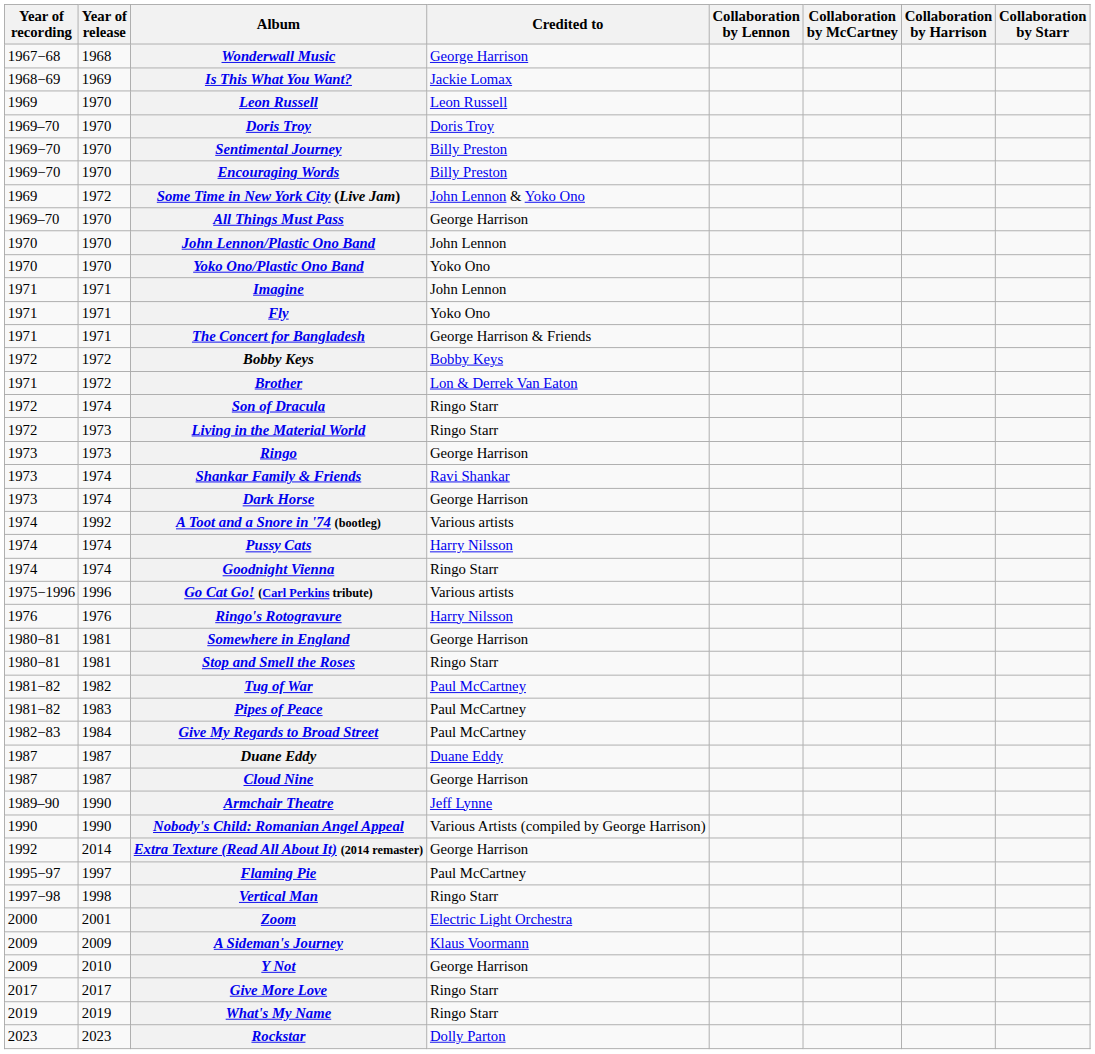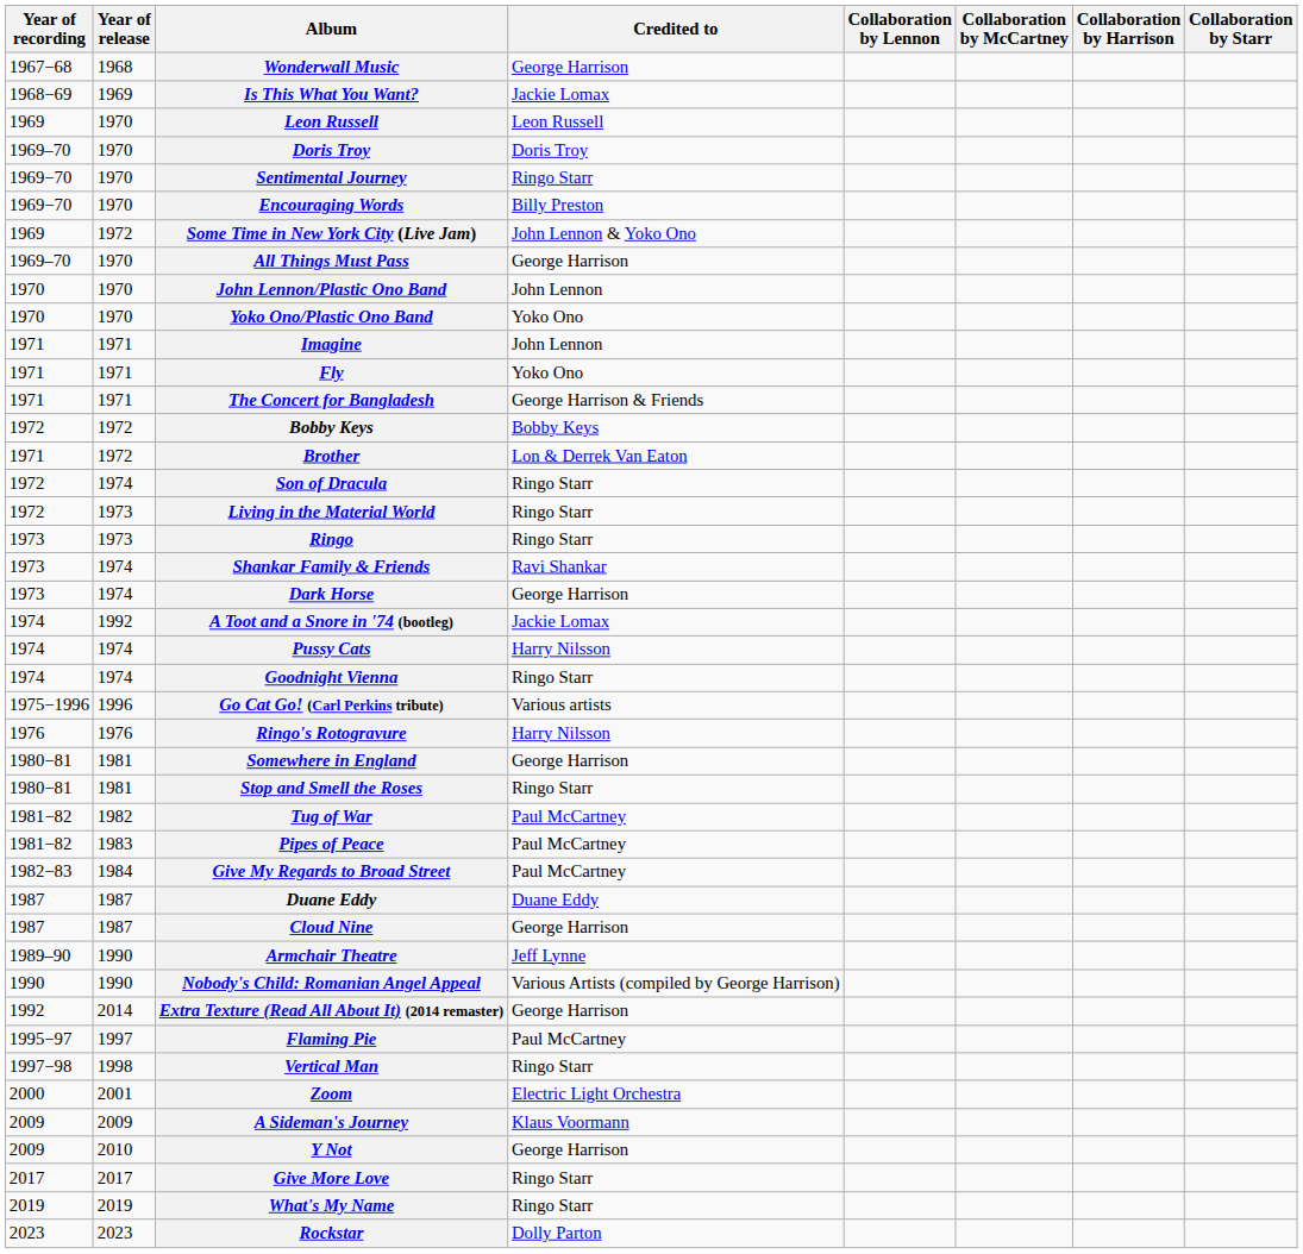 <table class="wikitable sortable plainrowheaders sticky-header sort-under" border="1">
 <tr>
 <th scope="col">Year of<br>recording</th>
 <th scope="col">Year of<br>release</th>
 <th scope="col">Album</th>
 <th scope="col">Credited to</th>
 <th scope="col">Collaboration<br>by Lennon</th>
 <th scope="col">Collaboration<br>by McCartney</th>
 <th scope="col">Collaboration<br>by Harrison</th>
 <th scope="col">Collaboration<br>by Starr</th>
 </tr>
 <tr>
 <td>1967−68</td>
 <td>1968</td>
 <th scope="row"><em><a href='#'>Wonderwall Music</a></em></th>
 <td><a href='#'>George Harrison</a></td>
 <td></td>
 <td></td>
 <td> </td>
 <td> </td>
 </tr>
 <tr>
 <td>1968−69</td>
 <td>1969</td>
 <th scope="row"><em><a href='#'>Is This What You Want?</a></em></th>
 <td><a href='#'>Jackie Lomax</a></td>
 <td></td>
 <td> </td>
 <td> </td>
 <td> </td>
 </tr>
 <tr>
 <td>1969</td>
 <td>1970</td>
 <th scope="row"><em><a href='#'>Leon Russell</a></em></th>
 <td><a href='#'>Leon Russell</a></td>
 <td></td>
 <td></td>
 <td> </td>
 <td> </td>
 </tr>
 <tr>
 <td>1969–70</td>
 <td>1970</td>
 <th scope="row"><em><a href='#'>Doris Troy</a></em></th>
 <td><a href='#'>Doris Troy</a></td>
 <td></td>
 <td></td>
 <td> </td>
 <td> </td>
 </tr>
 <tr>
 <td>1969−70</td>
 <td>1970</td>
 <th scope="row"><em><a href='#'>Sentimental Journey</a></em></th>
-<td><a href='#'>Billy Preston</a></td>
+<td><a href='#'>Ringo Starr</a></td>
 <td></td>
 <td> </td>
 <td></td>
 <td> </td>
 </tr>
 <tr>
 <td>1969−70</td>
 <td>1970</td>
 <th scope="row"><em><a href='#'>Encouraging Words</a></em></th>
 <td><a href='#'>Billy Preston</a></td>
 <td></td>
 <td></td>
 <td> </td>
 <td> </td>
 </tr>
 <tr>
 <td>1969</td>
 <td>1972</td>
 <th scope="row"><em><a href='#'>Some Time in New York City</a></em> (<em>Live Jam</em>)</th>
 <td><a href='#'>John Lennon</a> & <a href='#'>Yoko Ono</a></td>
 <td> </td>
 <td></td>
 <td> </td>
 <td></td>
 </tr>
 <tr>
 <td>1969–70</td>
 <td>1970</td>
 <th scope="row"><em><a href='#'>All Things Must Pass</a></em></th>
 <td>George Harrison</td>
 <td></td>
 <td></td>
 <td> </td>
 <td> </td>
 </tr>
 <tr>
 <td>1970</td>
 <td>1970</td>
 <th scope="row"><em><a href='#'>John Lennon/Plastic Ono Band</a></em></th>
 <td>John Lennon</td>
 <td> </td>
 <td></td>
 <td></td>
 <td> </td>
 </tr>
 <tr>
 <td>1970</td>
 <td>1970</td>
 <th scope="row"><em><a href='#'>Yoko Ono/Plastic Ono Band</a></em></th>
 <td>Yoko Ono</td>
 <td> </td>
 <td></td>
 <td> </td>
 <td> </td>
 </tr>
 <tr>
 <td>1971</td>
 <td>1971</td>
 <th scope="row"><em><a href='#'>Imagine</a></em></th>
 <td>John Lennon</td>
 <td> </td>
 <td></td>
 <td> </td>
 <td></td>
 </tr>
 <tr>
 <td>1971</td>
 <td>1971</td>
 <th scope="row"><em><a href='#'>Fly</a></em></th>
 <td>Yoko Ono</td>
 <td> </td>
 <td></td>
 <td></td>
 <td> </td>
 </tr>
 <tr>
 <td>1971</td>
 <td>1971</td>
 <th scope="row"><em><a href='#'>The Concert for Bangladesh</a></em></th>
 <td>George Harrison & Friends</td>
 <td></td>
 <td></td>
 <td> </td>
 <td> </td>
 </tr>
 <tr>
 <td>1972</td>
 <td>1972</td>
 <th scope="row"><em>Bobby Keys</em></th>
 <td><a href='#'>Bobby Keys</a></td>
 <td></td>
 <td></td>
 <td> </td>
 <td> </td>
 </tr>
 <tr>
 <td>1971</td>
 <td>1972</td>
 <th scope="row"><em><a href='#'>Brother</a></em></th>
 <td><a href='#'>Lon & Derrek Van Eaton</a></td>
 <td></td>
 <td></td>
 <td> </td>
 <td> </td>
 </tr>
 <tr>
 <td>1972</td>
 <td>1974</td>
 <th scope="row"><em><a href='#'>Son of Dracula</a></em></th>
 <td>Ringo Starr</td>
 <td></td>
 <td></td>
 <td> </td>
 <td> </td>
 </tr>
 <tr>
 <td>1972</td>
 <td>1973</td>
 <th scope="row"><em><a href='#'>Living in the Material World</a></em></th>
 <td>Ringo Starr</td>
 <td></td>
 <td></td>
 <td> </td>
 <td> </td>
 </tr>
 <tr>
 <td>1973</td>
 <td>1973</td>
 <th scope="row"><em><a href='#'>Ringo</a></em></th>
-<td>George Harrison</td>
+<td>Ringo Starr</td>
 <td> </td>
 <td> </td>
 <td> </td>
 <td> </td>
 </tr>
 <tr>
 <td>1973</td>
 <td>1974</td>
 <th scope="row"><em><a href='#'>Shankar Family & Friends</a></em></th>
 <td><a href='#'>Ravi Shankar</a></td>
 <td></td>
 <td></td>
 <td> </td>
 <td> </td>
 </tr>
 <tr>
 <td>1973</td>
 <td>1974</td>
 <th scope="row"><em><a href='#'>Dark Horse</a></em></th>
 <td>George Harrison</td>
 <td></td>
 <td></td>
 <td> </td>
 <td> </td>
 </tr>
 <tr>
 <td>1974</td>
 <td>1992</td>
 <th scope="row"><em><a href='#'>A Toot and a Snore in '74</a></em> <small>(bootleg)</small></th>
-<td>Various artists</td>
+<td><a href='#'>Jackie Lomax</a></td>
 <td> </td>
 <td> </td>
 <td></td>
 <td></td>
 </tr>
 <tr>
 <td>1974</td>
 <td>1974</td>
 <th scope="row"><em><a href='#'>Pussy Cats</a></em></th>
 <td><a href='#'>Harry Nilsson</a></td>
 <td> </td>
 <td></td>
 <td></td>
 <td> </td>
 </tr>
 <tr>
 <td>1974</td>
 <td>1974</td>
 <th scope="row"><em><a href='#'>Goodnight Vienna</a></em></th>
 <td>Ringo Starr</td>
 <td> </td>
 <td></td>
 <td></td>
 <td> </td>
 </tr>
 <tr>
 <td>1975−1996</td>
 <td>1996</td>
 <th scope="row"><em><a href='#'>Go Cat Go!</a></em> <small>(<a href='#'>Carl Perkins</a> tribute)</small></th>
 <td>Various artists</td>
 <td> </td>
 <td> </td>
 <td> </td>
 <td> </td>
 </tr>
 <tr>
 <td>1976</td>
 <td>1976</td>
 <th scope="row"><em><a href='#'>Ringo's Rotogravure</a></em></th>
 <td><a href='#'>Harry Nilsson</a></td>
 <td> </td>
 <td> </td>
 <td> </td>
 <td> </td>
 </tr>
 <tr>
 <td>1980−81</td>
 <td>1981</td>
 <th scope="row"><em><a href='#'>Somewhere in England</a></em></th>
 <td>George Harrison</td>
 <td></td>
 <td> </td>
 <td> </td>
 <td> </td>
 </tr>
 <tr>
 <td>1980−81</td>
 <td>1981</td>
 <th scope="row"><em><a href='#'>Stop and Smell the Roses</a></em></th>
 <td>Ringo Starr</td>
 <td></td>
 <td> </td>
 <td> </td>
 <td> </td>
 </tr>
 <tr>
 <td>1981−82</td>
 <td>1982</td>
 <th scope="row"><em><a href='#'>Tug of War</a></em></th>
 <td><a href='#'>Paul McCartney</a></td>
 <td></td>
 <td> </td>
 <td></td>
 <td> </td>
 </tr>
 <tr>
 <td>1981−82</td>
 <td>1983</td>
 <th scope="row"><em><a href='#'>Pipes of Peace</a></em></th>
 <td>Paul McCartney</td>
 <td></td>
 <td> </td>
 <td></td>
 <td> </td>
 </tr>
 <tr>
 <td>1982−83</td>
 <td>1984</td>
 <th scope="row"><em><a href='#'>Give My Regards to Broad Street</a></em></th>
 <td>Paul McCartney</td>
 <td></td>
 <td> </td>
 <td></td>
 <td> </td>
 </tr>
 <tr>
 <td>1987</td>
 <td>1987</td>
 <th scope="row"><em>Duane Eddy</em></th>
 <td><a href='#'>Duane Eddy</a></td>
 <td></td>
 <td> </td>
 <td> </td>
 <td></td>
 </tr>
 <tr>
 <td>1987</td>
 <td>1987</td>
 <th scope="row"><em><a href='#'>Cloud Nine</a></em></th>
 <td>George Harrison</td>
 <td></td>
 <td></td>
 <td> </td>
 <td> </td>
 </tr>
 <tr>
 <td>1989–90</td>
 <td>1990</td>
 <th scope="row"><em><a href='#'>Armchair Theatre</a></em></th>
 <td><a href='#'>Jeff Lynne</a></td>
 <td></td>
 <td></td>
 <td> </td>
 <td> </td>
 </tr>
 <tr>
 <td>1990</td>
 <td>1990</td>
 <th scope="row"><em><a href='#'>Nobody's Child: Romanian Angel Appeal</a></em></th>
 <td>Various Artists (compiled by George Harrison)</td>
 <td></td>
 <td></td>
 <td> </td>
 <td> </td>
 </tr>
 <tr>
 <td>1992</td>
 <td>2014</td>
 <th scope="row"><em><a href='#'>Extra Texture (Read All About It)</a></em> <small>(2014 remaster)</small></th>
 <td>George Harrison</td>
 <td></td>
 <td></td>
 <td> </td>
 <td> </td>
 </tr>
 <tr>
 <td>1995−97</td>
 <td>1997</td>
 <th scope="row"><em><a href='#'>Flaming Pie</a></em></th>
 <td>Paul McCartney</td>
 <td></td>
 <td> </td>
 <td></td>
 <td> </td>
 </tr>
 <tr>
 <td>1997−98</td>
 <td>1998</td>
 <th scope="row"><em><a href='#'>Vertical Man</a></em></th>
 <td>Ringo Starr</td>
 <td></td>
 <td> </td>
 <td> </td>
 <td> </td>
 </tr>
 <tr>
 <td>2000</td>
 <td>2001</td>
 <th scope="row"><em><a href='#'>Zoom</a></em></th>
 <td><a href='#'>Electric Light Orchestra</a></td>
 <td></td>
 <td></td>
 <td> </td>
 <td> </td>
 </tr>
 <tr>
 <td>2009</td>
 <td>2009</td>
 <th scope="row"><em><a href='#'>A Sideman's Journey</a></em></th>
 <td><a href='#'>Klaus Voormann</a></td>
 <td></td>
 <td> </td>
 <td></td>
 <td> </td>
 </tr>
 <tr>
 <td>2009</td>
 <td>2010</td>
 <th scope="row"><em><a href='#'>Y Not</a></em></th>
 <td>George Harrison</td>
 <td></td>
 <td> </td>
 <td></td>
 <td> </td>
 </tr>
 <tr>
 <td>2017</td>
 <td>2017</td>
 <th scope="row"><em><a href='#'>Give More Love</a></em></th>
 <td>Ringo Starr</td>
 <td></td>
 <td> </td>
 <td></td>
 <td> </td>
 </tr>
 <tr>
 <td>2019</td>
 <td>2019</td>
 <th scope="row"><em><a href='#'>What's My Name</a></em></th>
 <td>Ringo Starr</td>
 <td></td>
 <td> </td>
 <td></td>
 <td> </td>
 </tr>
 <tr>
 <td>2023</td>
 <td>2023</td>
 <th scope="row"><em><a href='#'>Rockstar</a></em></th>
 <td><a href='#'>Dolly Parton</a></td>
 <td></td>
 <td> </td>
 <td></td>
 <td> </td>
 </tr>
 </table>
